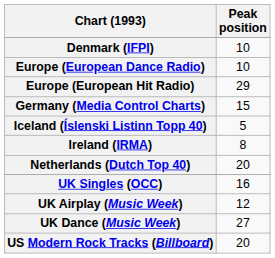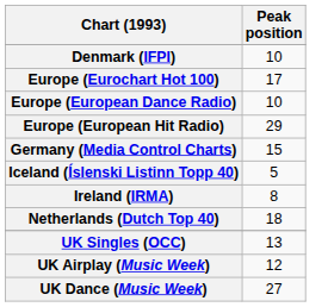 <table class="wikitable sortable plainrowheaders" style="text-align:center">
 <tr>
 <th scope="col">Chart (1993)</th>
 <th scope="col">Peak<br>position</th>
 </tr>
 <tr>
 </tr>
 <tr>
 </tr>
 <tr>
 <th scope="row">Denmark (<a href='#'>IFPI</a>)</th>
 <td>10</td>
+</tr>
+<tr>
+<th scope="row">Europe (<a href='#'>Eurochart Hot 100</a>)</th>
+<td>17</td>
 </tr>
 <tr>
 <th scope="row">Europe (<a href='#'>European Dance Radio</a>)</th>
 <td>10</td>
 </tr>
 <tr>
 <th scope="row">Europe (European Hit Radio)</th>
 <td>29</td>
 </tr>
 <tr>
 <th scope="row">Germany (<a href='#'>Media Control Charts</a>)</th>
 <td>15</td>
 </tr>
 <tr>
 <th scope="row">Iceland (<a href='#'>Íslenski Listinn Topp 40</a>)</th>
 <td>5</td>
 </tr>
 <tr>
 <th scope="row">Ireland (<a href='#'>IRMA</a>)</th>
 <td>8</td>
 </tr>
 <tr>
 <th scope="row">Netherlands (<a href='#'>Dutch Top 40</a>)</th>
-<td>20</td>
+<td>18</td>
 </tr>
 <tr>
 </tr>
 <tr>
 </tr>
 <tr>
 </tr>
 <tr>
 </tr>
 <tr>
 <th scope="row"><a href='#'>UK Singles</a> (<a href='#'>OCC</a>)</th>
-<td>16</td>
+<td>13</td>
 </tr>
 <tr>
 <th scope="row">UK Airplay (<em><a href='#'>Music Week</a></em>)</th>
 <td>12</td>
 </tr>
 <tr>
 <th scope="row">UK Dance (<em><a href='#'>Music Week</a></em>)</th>
 <td>27</td>
 </tr>
-<tr>
-<th scope="row">US <a href='#'>Modern Rock Tracks</a> (<em><a href='#'>Billboard</a></em>)</th>
-<td>20</td>
-</tr>
 </table>
